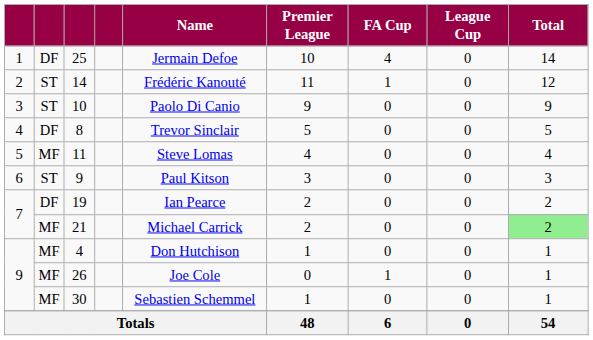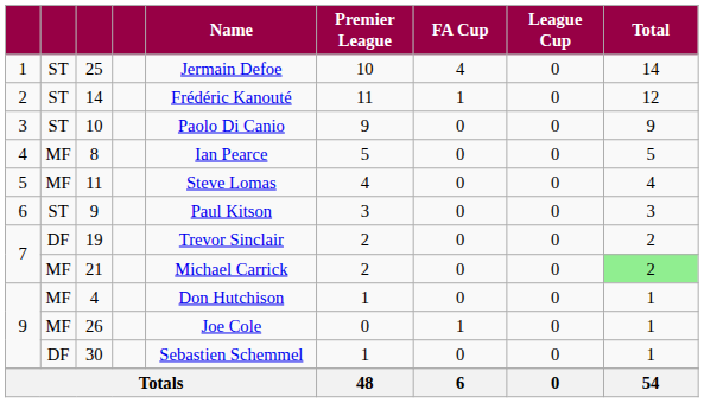 <table class="wikitable sortable" style="font-size: 95%; text-align: center;">
 <tr>
 <th style="width:25px; background:#970045; color:white;"></th>
 <th style="width:25px; background:#970045; color:white;"></th>
 <th style="width:25px; background:#970045; color:white;"></th>
 <th style="width:25px; background:#970045; color:white;"></th>
 <th style="width:150px; background:#970045; color:white;">Name</th>
 <th style="width:80px; background:#970045; color:white;">Premier League</th>
 <th style="width:80px; background:#970045; color:white;">FA Cup</th>
 <th style="width:80px; background:#970045; color:white;">League Cup</th>
 <th style="width:80px; background:#970045; color:white;">Total</th>
 </tr>
 <tr>
 <td>1</td>
-<td>DF</td>
+<td>ST</td>
 <td>25</td>
 <td></td>
 <td data-sort-value="Defoe, Jermain"><a href='#'>Jermain Defoe</a></td>
 <td>10</td>
 <td>4</td>
 <td>0</td>
 <td>14</td>
 </tr>
 <tr>
 <td>2</td>
 <td>ST</td>
 <td>14</td>
 <td></td>
 <td data-sort-value="Kanouté, Frédéric"><a href='#'>Frédéric Kanouté</a></td>
 <td>11</td>
 <td>1</td>
 <td>0</td>
 <td>12</td>
 </tr>
 <tr>
 <td>3</td>
 <td>ST</td>
 <td>10</td>
 <td></td>
 <td data-sort-value="Di Canio, Paolo"><a href='#'>Paolo Di Canio</a></td>
 <td>9</td>
 <td>0</td>
 <td>0</td>
 <td>9</td>
 </tr>
 <tr>
 <td>4</td>
-<td>DF</td>
+<td>MF</td>
 <td>8</td>
 <td></td>
-<td data-sort-value="Sinclair, Trevor"><a href='#'>Trevor Sinclair</a></td>
+<td data-sort-value="Pearce, Ian"><a href='#'>Ian Pearce</a></td>
 <td>5</td>
 <td>0</td>
 <td>0</td>
 <td>5</td>
 </tr>
 <tr>
 <td>5</td>
 <td>MF</td>
 <td>11</td>
 <td></td>
 <td data-sort-value="Lomas, Steve"><a href='#'>Steve Lomas</a></td>
 <td>4</td>
 <td>0</td>
 <td>0</td>
 <td>4</td>
 </tr>
 <tr>
 <td>6</td>
 <td>ST</td>
 <td>9</td>
 <td></td>
 <td data-sort-value="Kitson, Paul"><a href='#'>Paul Kitson</a></td>
 <td>3</td>
 <td>0</td>
 <td>0</td>
 <td>3</td>
 </tr>
 <tr>
 <td rowspan=2>7</td>
 <td>DF</td>
 <td>19</td>
 <td></td>
-<td data-sort-value="Pearce, Ian"><a href='#'>Ian Pearce</a></td>
+<td data-sort-value="Sinclair, Trevor"><a href='#'>Trevor Sinclair</a></td>
 <td>2</td>
 <td>0</td>
 <td>0</td>
 <td>2</td>
 </tr>
 <tr>
 <td>MF</td>
 <td>21</td>
 <td></td>
 <td data-sort-value="Carrick, Michael"><a href='#'>Michael Carrick</a></td>
 <td>2</td>
 <td>0</td>
 <td>0</td>
 <td style="background: lightgreen;">2</td>
 </tr>
 <tr>
 <td rowspan=3>9</td>
 <td>MF</td>
 <td>4</td>
 <td></td>
 <td data-sort-value="Hutchison, Don"><a href='#'>Don Hutchison</a></td>
 <td>1</td>
 <td>0</td>
 <td>0</td>
 <td>1</td>
 </tr>
 <tr>
 <td>MF</td>
 <td>26</td>
 <td></td>
 <td data-sort-value="Cole, Joe"><a href='#'>Joe Cole</a></td>
 <td>0</td>
 <td>1</td>
 <td>0</td>
 <td>1</td>
 </tr>
 <tr>
-<td>MF</td>
+<td>DF</td>
 <td>30</td>
 <td></td>
 <td data-sort-value="Schemmel, Sebastien"><a href='#'>Sebastien Schemmel</a></td>
 <td>1</td>
 <td>0</td>
 <td>0</td>
 <td>1</td>
 </tr>
 <tr - class="sortbottom">
 </tr>
 <tr class="sortbottom">
 <th colspan=5>Totals</th>
 <th>48</th>
 <th>6</th>
 <th>0</th>
 <th>54</th>
 </tr>
 </table>
